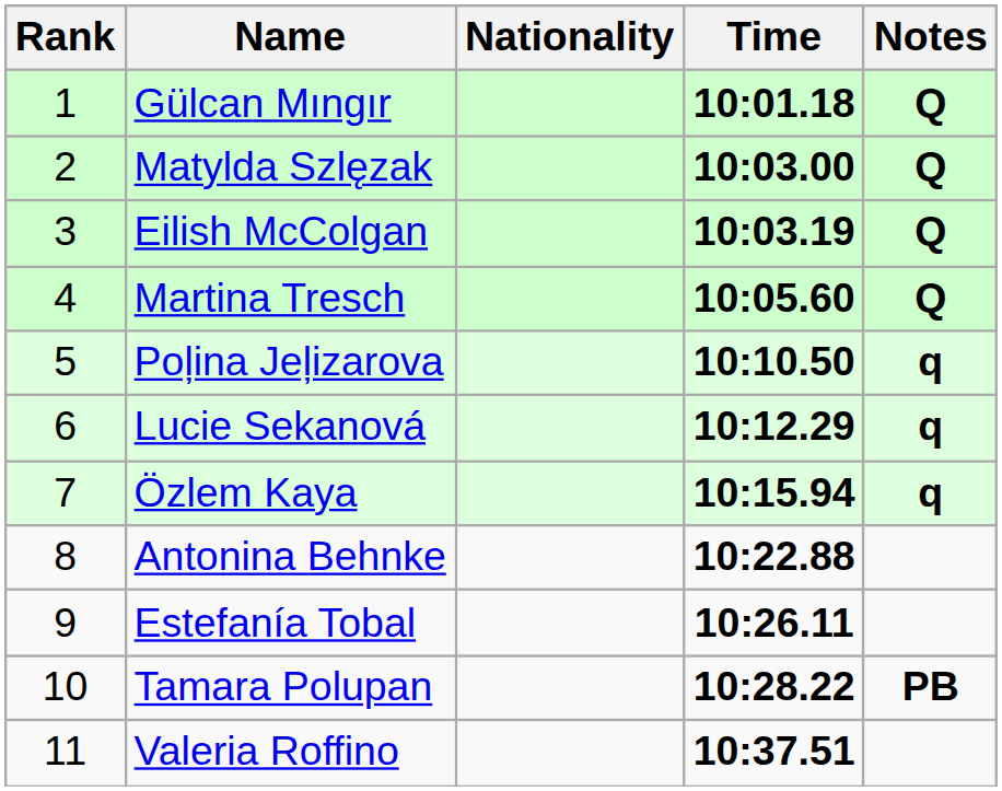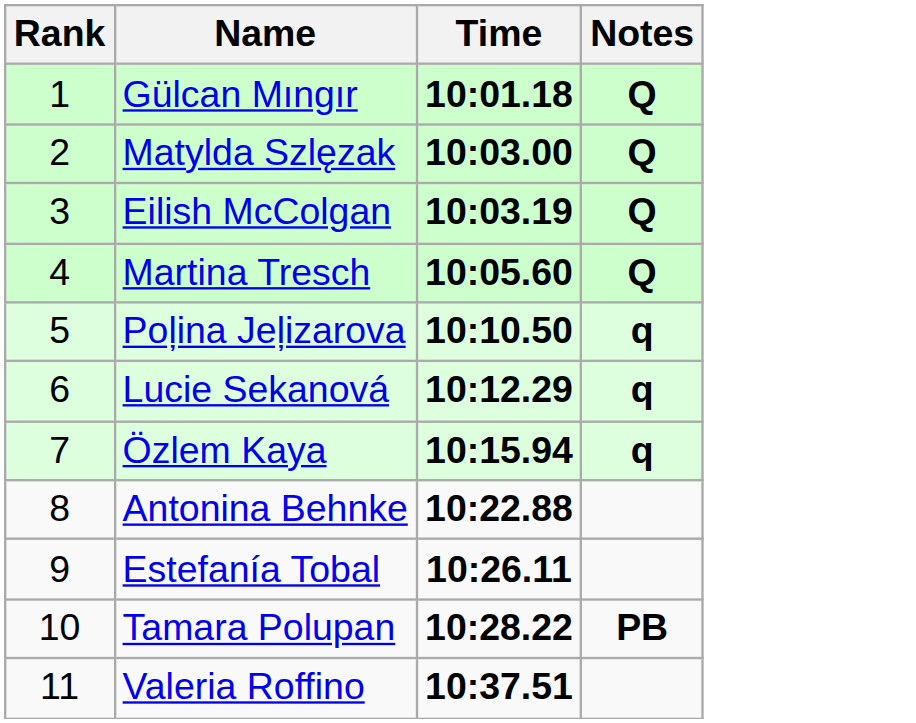 <table class="wikitable sortable" style="text-align:center">
 <tr>
 <th>Rank</th>
 <th>Name</th>
-<th>Nationality</th>
 <th>Time</th>
 <th>Notes</th>
 </tr>
 <tr bgcolor=ccffcc>
 <td>1</td>
 <td align=left><a href='#'>Gülcan Mıngır</a></td>
-<td align=left></td>
 <td><strong>10:01.18</strong></td>
 <td><strong>Q</strong></td>
 </tr>
 <tr bgcolor=ccffcc>
 <td>2</td>
 <td align=left><a href='#'>Matylda Szlęzak</a></td>
-<td align=left></td>
 <td><strong>10:03.00</strong></td>
 <td><strong>Q</strong></td>
 </tr>
 <tr bgcolor=ccffcc>
 <td>3</td>
 <td align=left><a href='#'>Eilish McColgan</a></td>
-<td align=left></td>
 <td><strong>10:03.19</strong></td>
 <td><strong>Q</strong></td>
 </tr>
 <tr bgcolor=ccffcc>
 <td>4</td>
 <td align=left><a href='#'>Martina Tresch</a></td>
-<td align=left></td>
 <td><strong>10:05.60</strong></td>
 <td><strong>Q</strong></td>
 </tr>
 <tr bgcolor=ddffdd>
 <td>5</td>
 <td align=left><a href='#'>Poļina Jeļizarova</a></td>
-<td align=left></td>
 <td><strong>10:10.50</strong></td>
 <td><strong>q</strong></td>
 </tr>
 <tr bgcolor=ddffdd>
 <td>6</td>
 <td align=left><a href='#'>Lucie Sekanová</a></td>
-<td align=left></td>
 <td><strong>10:12.29</strong></td>
 <td><strong>q</strong></td>
 </tr>
 <tr bgcolor=ddffdd>
 <td>7</td>
 <td align=left><a href='#'>Özlem Kaya</a></td>
-<td align=left></td>
 <td><strong>10:15.94</strong></td>
 <td><strong>q</strong></td>
 </tr>
 <tr>
 <td>8</td>
 <td align=left><a href='#'>Antonina Behnke</a></td>
-<td align=left></td>
 <td><strong>10:22.88</strong></td>
 <td></td>
 </tr>
 <tr>
 <td>9</td>
 <td align=left><a href='#'>Estefanía Tobal</a></td>
-<td align=left></td>
 <td><strong>10:26.11</strong></td>
 <td></td>
 </tr>
 <tr>
 <td>10</td>
 <td align=left><a href='#'>Tamara Polupan</a></td>
-<td align=left></td>
 <td><strong>10:28.22</strong></td>
 <td><strong>PB</strong></td>
 </tr>
 <tr>
 <td>11</td>
 <td align=left><a href='#'>Valeria Roffino</a></td>
-<td align=left></td>
 <td><strong>10:37.51</strong></td>
 <td></td>
 </tr>
 </table>
